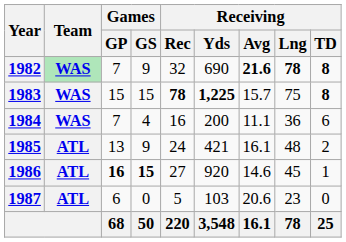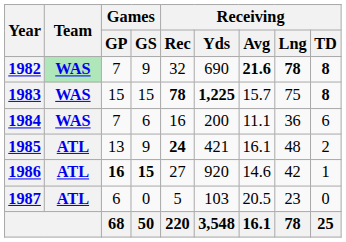 <table class="wikitable" style="text-align:center">
 <tr>
 <th rowspan="2">Year</th>
 <th rowspan="2">Team</th>
 <th colspan="2">Games</th>
 <th colspan="5">Receiving</th>
 </tr>
 <tr>
 <th>GP</th>
 <th>GS</th>
 <th>Rec</th>
 <th>Yds</th>
 <th>Avg</th>
 <th>Lng</th>
 <th>TD</th>
 </tr>
 <tr>
 <th><a href='#'>1982</a></th>
 <th style="background:#afe6ba; width:3em;"><a href='#'>WAS</a></th>
 <td>7</td>
 <td>9</td>
 <td>32</td>
 <td>690</td>
 <td><strong>21.6</strong></td>
 <td><strong>78</strong></td>
 <td><strong>8</strong></td>
 </tr>
 <tr>
 <th><a href='#'>1983</a></th>
 <th><a href='#'>WAS</a></th>
 <td>15</td>
 <td>15</td>
 <td><strong>78</strong></td>
 <td><strong>1,225</strong></td>
 <td>15.7</td>
 <td>75</td>
 <td><strong>8</strong></td>
 </tr>
 <tr>
 <th><a href='#'>1984</a></th>
 <th><a href='#'>WAS</a></th>
 <td>7</td>
-<td>4</td>
+<td>6</td>
 <td>16</td>
 <td>200</td>
 <td>11.1</td>
 <td>36</td>
 <td>6</td>
 </tr>
 <tr>
 <th><a href='#'>1985</a></th>
 <th><a href='#'>ATL</a></th>
 <td>13</td>
 <td>9</td>
-<td>24</td>
+<td><strong>24</strong></td>
 <td>421</td>
 <td>16.1</td>
 <td>48</td>
 <td>2</td>
 </tr>
 <tr>
 <th><a href='#'>1986</a></th>
 <th><a href='#'>ATL</a></th>
 <td><strong>16</strong></td>
 <td><strong>15</strong></td>
 <td>27</td>
 <td>920</td>
 <td>14.6</td>
-<td>45</td>
+<td>42</td>
 <td>1</td>
 </tr>
 <tr>
 <th><a href='#'>1987</a></th>
 <th><a href='#'>ATL</a></th>
 <td>6</td>
 <td>0</td>
 <td>5</td>
 <td>103</td>
-<td>20.6</td>
+<td>20.5</td>
 <td>23</td>
 <td>0</td>
 </tr>
 <tr>
 <th colspan="2"></th>
 <th>68</th>
 <th>50</th>
 <th>220</th>
 <th>3,548</th>
 <th>16.1</th>
 <th>78</th>
 <th>25</th>
 </tr>
 </table>
